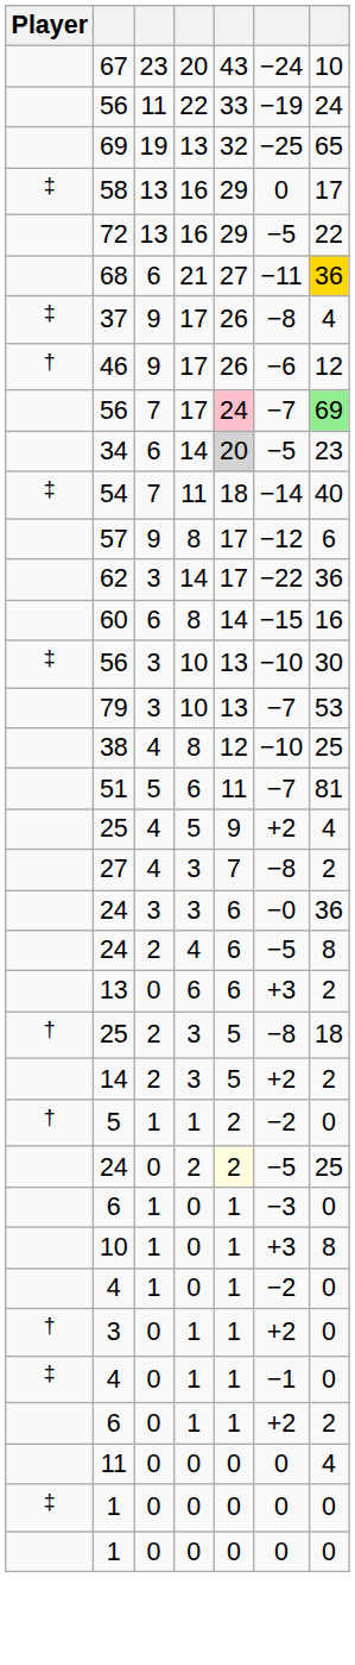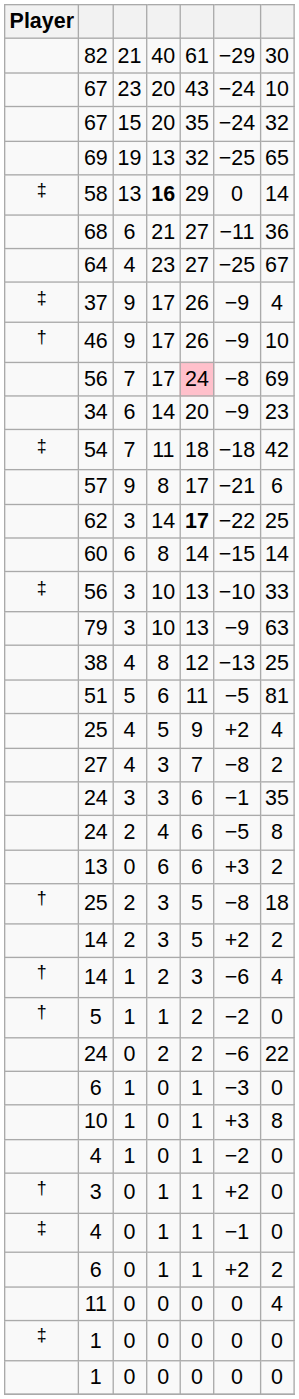 <table class="wikitable sortable" style="text-align:center;">
 <tr>
 <th>Player</th>
 <th></th>
 <th></th>
 <th></th>
 <th></th>
 <th data-sort-type="number"></th>
 <th></th>
 </tr>
 <tr>
 <td></td>
+<td>82</td>
+<td>21</td>
+<td>40</td>
+<td>61</td>
+<td>−29</td>
+<td>30</td>
+</tr>
+<tr>
+<td></td>
 <td>67</td>
 <td>23</td>
 <td>20</td>
 <td>43</td>
 <td>−24</td>
 <td>10</td>
 </tr>
 <tr>
 <td></td>
-<td>56</td>
-<td>11</td>
-<td>22</td>
-<td>33</td>
-<td>−19</td>
-<td>24</td>
+<td>67</td>
+<td>15</td>
+<td>20</td>
+<td>35</td>
+<td>−24</td>
+<td>32</td>
 </tr>
 <tr>
 <td></td>
 <td>69</td>
 <td>19</td>
 <td>13</td>
 <td>32</td>
 <td>−25</td>
 <td>65</td>
 </tr>
 <tr>
 <td><sup>‡</sup></td>
 <td>58</td>
 <td>13</td>
-<td>16</td>
+<td><strong>16</strong></td>
 <td>29</td>
 <td>0</td>
-<td>17</td>
-</tr>
-<tr>
-<td></td>
-<td>72</td>
-<td>13</td>
-<td>16</td>
-<td>29</td>
-<td>−5</td>
-<td>22</td>
+<td>14</td>
 </tr>
 <tr>
 <td></td>
 <td>68</td>
 <td>6</td>
 <td>21</td>
 <td>27</td>
 <td>−11</td>
-<td style="background: gold;">36</td>
+<td>36</td>
+</tr>
+<tr>
+<td></td>
+<td>64</td>
+<td>4</td>
+<td>23</td>
+<td>27</td>
+<td>−25</td>
+<td>67</td>
 </tr>
 <tr>
 <td><sup>‡</sup></td>
 <td>37</td>
 <td>9</td>
 <td>17</td>
 <td>26</td>
-<td>−8</td>
+<td>−9</td>
 <td>4</td>
 </tr>
 <tr>
 <td><sup>†</sup></td>
 <td>46</td>
 <td>9</td>
 <td>17</td>
 <td>26</td>
-<td>−6</td>
-<td>12</td>
+<td>−9</td>
+<td>10</td>
 </tr>
 <tr>
 <td></td>
 <td>56</td>
 <td>7</td>
 <td>17</td>
 <td style="background: pink;">24</td>
-<td>−7</td>
-<td style="background: lightgreen;">69</td>
+<td>−8</td>
+<td>69</td>
 </tr>
 <tr>
 <td></td>
 <td>34</td>
 <td>6</td>
 <td>14</td>
-<td style="background: lightgrey;">20</td>
-<td>−5</td>
+<td>20</td>
+<td>−9</td>
 <td>23</td>
 </tr>
 <tr>
 <td><sup>‡</sup></td>
 <td>54</td>
 <td>7</td>
 <td>11</td>
 <td>18</td>
-<td>−14</td>
-<td>40</td>
+<td>−18</td>
+<td>42</td>
 </tr>
 <tr>
 <td></td>
 <td>57</td>
 <td>9</td>
 <td>8</td>
 <td>17</td>
-<td>−12</td>
+<td>−21</td>
 <td>6</td>
 </tr>
 <tr>
 <td></td>
 <td>62</td>
 <td>3</td>
 <td>14</td>
-<td>17</td>
+<td><strong>17</strong></td>
 <td>−22</td>
-<td>36</td>
+<td>25</td>
 </tr>
 <tr>
 <td></td>
 <td>60</td>
 <td>6</td>
 <td>8</td>
 <td>14</td>
 <td>−15</td>
-<td>16</td>
+<td>14</td>
 </tr>
 <tr>
 <td><sup>‡</sup></td>
 <td>56</td>
 <td>3</td>
 <td>10</td>
 <td>13</td>
 <td>−10</td>
-<td>30</td>
+<td>33</td>
 </tr>
 <tr>
 <td></td>
 <td>79</td>
 <td>3</td>
 <td>10</td>
 <td>13</td>
-<td>−7</td>
-<td>53</td>
+<td>−9</td>
+<td>63</td>
 </tr>
 <tr>
 <td></td>
 <td>38</td>
 <td>4</td>
 <td>8</td>
 <td>12</td>
-<td>−10</td>
+<td>−13</td>
 <td>25</td>
 </tr>
 <tr>
 <td></td>
 <td>51</td>
 <td>5</td>
 <td>6</td>
 <td>11</td>
-<td>−7</td>
+<td>−5</td>
 <td>81</td>
 </tr>
 <tr>
 <td></td>
 <td>25</td>
 <td>4</td>
 <td>5</td>
 <td>9</td>
 <td>+2</td>
 <td>4</td>
 </tr>
 <tr>
 <td></td>
 <td>27</td>
 <td>4</td>
 <td>3</td>
 <td>7</td>
 <td>−8</td>
 <td>2</td>
 </tr>
 <tr>
 <td></td>
 <td>24</td>
 <td>3</td>
 <td>3</td>
 <td>6</td>
-<td>−0</td>
-<td>36</td>
+<td>−1</td>
+<td>35</td>
 </tr>
 <tr>
 <td></td>
 <td>24</td>
 <td>2</td>
 <td>4</td>
 <td>6</td>
 <td>−5</td>
 <td>8</td>
 </tr>
 <tr>
 <td></td>
 <td>13</td>
 <td>0</td>
 <td>6</td>
 <td>6</td>
 <td>+3</td>
 <td>2</td>
 </tr>
 <tr>
 <td><sup>†</sup></td>
 <td>25</td>
 <td>2</td>
 <td>3</td>
 <td>5</td>
 <td>−8</td>
 <td>18</td>
 </tr>
 <tr>
 <td></td>
 <td>14</td>
 <td>2</td>
 <td>3</td>
 <td>5</td>
 <td>+2</td>
 <td>2</td>
 </tr>
 <tr>
 <td><sup>†</sup></td>
+<td>14</td>
+<td>1</td>
+<td>2</td>
+<td>3</td>
+<td>−6</td>
+<td>4</td>
+</tr>
+<tr>
+<td><sup>†</sup></td>
 <td>5</td>
 <td>1</td>
 <td>1</td>
 <td>2</td>
 <td>−2</td>
 <td>0</td>
 </tr>
 <tr>
 <td></td>
 <td>24</td>
 <td>0</td>
 <td>2</td>
-<td style="background: lightyellow;">2</td>
-<td>−5</td>
-<td>25</td>
+<td>2</td>
+<td>−6</td>
+<td>22</td>
 </tr>
 <tr>
 <td></td>
 <td>6</td>
 <td>1</td>
 <td>0</td>
 <td>1</td>
 <td>−3</td>
 <td>0</td>
 </tr>
 <tr>
 <td></td>
 <td>10</td>
 <td>1</td>
 <td>0</td>
 <td>1</td>
 <td>+3</td>
 <td>8</td>
 </tr>
 <tr>
 <td></td>
 <td>4</td>
 <td>1</td>
 <td>0</td>
 <td>1</td>
 <td>−2</td>
 <td>0</td>
 </tr>
 <tr>
 <td><sup>†</sup></td>
 <td>3</td>
 <td>0</td>
 <td>1</td>
 <td>1</td>
 <td>+2</td>
 <td>0</td>
 </tr>
 <tr>
 <td><sup>‡</sup></td>
 <td>4</td>
 <td>0</td>
 <td>1</td>
 <td>1</td>
 <td>−1</td>
 <td>0</td>
 </tr>
 <tr>
 <td></td>
 <td>6</td>
 <td>0</td>
 <td>1</td>
 <td>1</td>
 <td>+2</td>
 <td>2</td>
 </tr>
 <tr>
 <td></td>
 <td>11</td>
 <td>0</td>
 <td>0</td>
 <td>0</td>
 <td>0</td>
 <td>4</td>
 </tr>
 <tr>
 <td><sup>‡</sup></td>
 <td>1</td>
 <td>0</td>
 <td>0</td>
 <td>0</td>
 <td>0</td>
 <td>0</td>
 </tr>
 <tr>
 <td></td>
 <td>1</td>
 <td>0</td>
 <td>0</td>
 <td>0</td>
 <td>0</td>
 <td>0</td>
 </tr>
 <tr>
 </tr>
 </table>
